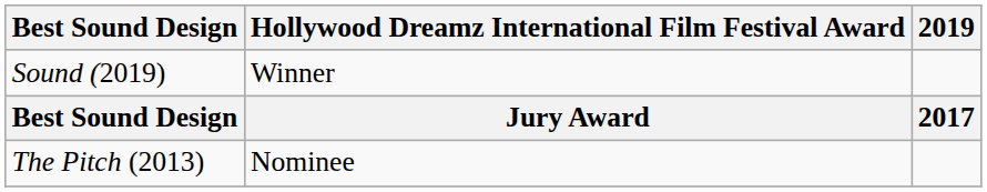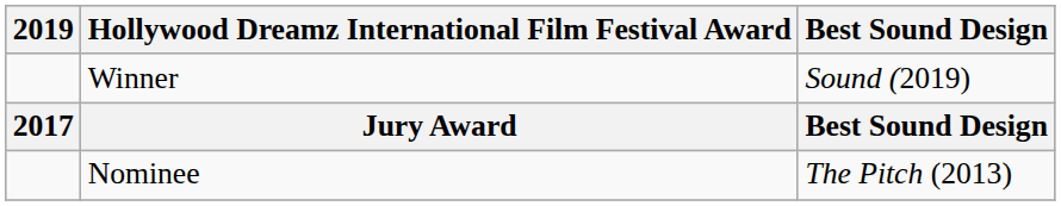 <table class="wikitable">
 <tr>
+<th>2019</th>
+<th>Hollywood Dreamz International Film Festival Award</th>
 <th>Best Sound Design</th>
-<th>Hollywood Dreamz International Film Festival Award</th>
-<th>2019</th>
 </tr>
 <tr>
+<td></td>
+<td>Winner</td>
 <td><em>Sound (</em>2019)</td>
-<td>Winner</td>
-<td></td>
 </tr>
 <tr>
+<th><strong>2017</strong></th>
+<th><strong>Jury Award</strong></th>
 <th><strong>Best Sound Design</strong></th>
-<th><strong>Jury Award</strong></th>
-<th><strong>2017</strong></th>
 </tr>
 <tr>
+<td></td>
+<td>Nominee</td>
 <td><em>The Pitch</em> (2013)</td>
-<td>Nominee</td>
-<td></td>
 </tr>
 </table>
